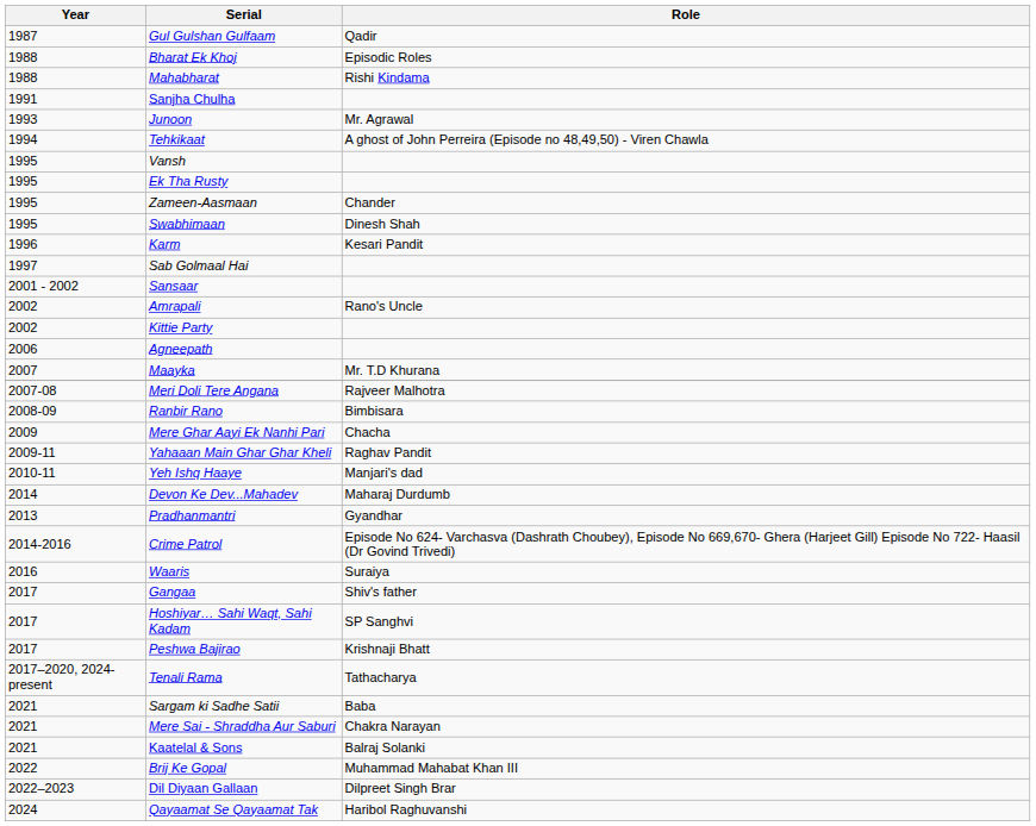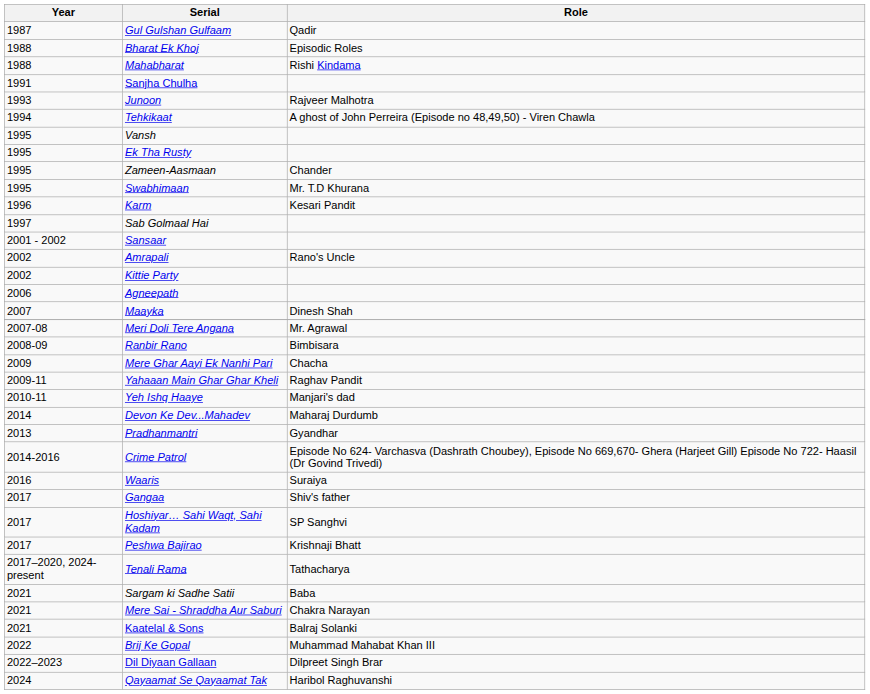 <table class="wikitable">
 <tr>
 <th>Year</th>
 <th>Serial</th>
 <th>Role</th>
 </tr>
 <tr>
 <td>1987</td>
 <td><em><a href='#'>Gul Gulshan Gulfaam</a></em></td>
 <td>Qadir</td>
 </tr>
 <tr>
 <td>1988</td>
 <td><em><a href='#'>Bharat Ek Khoj</a></em></td>
 <td>Episodic Roles</td>
 </tr>
 <tr>
 <td>1988</td>
 <td><em><a href='#'>Mahabharat</a></em></td>
 <td>Rishi <a href='#'>Kindama</a></td>
 </tr>
 <tr>
 <td>1991</td>
 <td><a href='#'>Sanjha Chulha</a></td>
 <td></td>
 </tr>
 <tr>
 <td>1993</td>
 <td><em><a href='#'>Junoon</a></em></td>
-<td>Mr. Agrawal</td>
+<td>Rajveer Malhotra</td>
 </tr>
 <tr>
 <td>1994</td>
 <td><em><a href='#'>Tehkikaat</a></em></td>
 <td>A ghost of John Perreira (Episode no 48,49,50) - Viren Chawla</td>
 </tr>
 <tr>
 <td>1995</td>
 <td><em>Vansh</em></td>
 <td></td>
 </tr>
 <tr>
 <td>1995</td>
 <td><em><a href='#'>Ek Tha Rusty</a></em></td>
 <td></td>
 </tr>
 <tr>
 <td>1995</td>
 <td><em>Zameen-Aasmaan</em></td>
 <td>Chander</td>
 </tr>
 <tr>
 <td>1995</td>
 <td><em><a href='#'>Swabhimaan</a></em></td>
-<td>Dinesh Shah</td>
+<td>Mr. T.D Khurana</td>
 </tr>
 <tr>
 <td>1996</td>
 <td><em><a href='#'>Karm</a></em></td>
 <td>Kesari Pandit</td>
 </tr>
 <tr>
 <td>1997</td>
 <td><em>Sab Golmaal Hai</em></td>
 <td></td>
 </tr>
 <tr>
 <td>2001 - 2002</td>
 <td><em><a href='#'>Sansaar</a></em></td>
 <td></td>
 </tr>
 <tr>
 <td>2002</td>
 <td><a href='#'><em>Amrapali</em></a></td>
 <td>Rano's Uncle</td>
 </tr>
 <tr>
 <td>2002</td>
 <td><em><a href='#'>Kittie Party</a></em></td>
 <td></td>
 </tr>
 <tr>
 <td>2006</td>
 <td><a href='#'><em>Agneepath</em></a></td>
 <td></td>
 </tr>
 <tr>
 <td>2007</td>
 <td><em><a href='#'>Maayka</a></em></td>
-<td>Mr. T.D Khurana</td>
+<td>Dinesh Shah</td>
 </tr>
 <tr Mr T.D Khurana>
 </tr>
 <tr>
 <td>2007-08</td>
 <td><em><a href='#'>Meri Doli Tere Angana</a></em></td>
-<td>Rajveer Malhotra</td>
+<td>Mr. Agrawal</td>
 </tr>
 <tr>
 <td>2008-09</td>
 <td><em><a href='#'>Ranbir Rano</a></em></td>
 <td>Bimbisara</td>
 </tr>
 <tr>
 <td>2009</td>
 <td><em><a href='#'>Mere Ghar Aayi Ek Nanhi Pari</a></em></td>
 <td>Chacha</td>
 </tr>
 <tr>
 <td>2009-11</td>
 <td><em><a href='#'>Yahaaan Main Ghar Ghar Kheli</a></em></td>
 <td>Raghav Pandit</td>
 </tr>
 <tr>
 <td>2010-11</td>
 <td><em><a href='#'>Yeh Ishq Haaye</a></em></td>
 <td>Manjari's dad</td>
 </tr>
 <tr>
 <td>2014</td>
 <td><em><a href='#'>Devon Ke Dev...Mahadev</a></em></td>
 <td>Maharaj Durdumb</td>
 </tr>
 <tr>
 <td>2013</td>
 <td><em><a href='#'>Pradhanmantri</a></em></td>
 <td>Gyandhar</td>
 </tr>
 <tr>
 <td>2014-2016</td>
 <td><em><a href='#'>Crime Patrol</a></em></td>
 <td>Episode No 624- Varchasva (Dashrath Choubey), Episode No 669,670- Ghera (Harjeet Gill) Episode No 722- Haasil (Dr Govind Trivedi)</td>
 </tr>
 <tr>
 <td>2016</td>
 <td><em><a href='#'>Waaris</a></em></td>
 <td>Suraiya</td>
 </tr>
 <tr>
 <td>2017</td>
 <td><em><a href='#'>Gangaa</a></em></td>
 <td>Shiv's father</td>
 </tr>
 <tr>
 <td>2017</td>
 <td><em><a href='#'>Hoshiyar… Sahi Waqt, Sahi Kadam</a></em></td>
 <td>SP Sanghvi</td>
 </tr>
 <tr>
 <td>2017</td>
 <td><em><a href='#'>Peshwa Bajirao</a></em></td>
 <td>Krishnaji Bhatt</td>
 </tr>
 <tr>
 <td>2017–2020, 2024-present</td>
 <td><em><a href='#'>Tenali Rama</a></em></td>
 <td>Tathacharya</td>
 </tr>
 <tr>
 <td>2021</td>
 <td><em>Sargam ki Sadhe Satii</em></td>
 <td>Baba</td>
 </tr>
 <tr>
 <td>2021</td>
 <td><em><a href='#'>Mere Sai - Shraddha Aur Saburi</a></em></td>
 <td>Chakra Narayan</td>
 </tr>
 <tr>
 <td>2021</td>
 <td><a href='#'>Kaatelal & Sons</a></td>
 <td>Balraj Solanki</td>
 </tr>
 <tr>
 <td>2022</td>
 <td><em><a href='#'>Brij Ke Gopal</a></em></td>
 <td>Muhammad Mahabat Khan III</td>
 </tr>
 <tr>
 <td>2022–2023</td>
 <td><a href='#'>Dil Diyaan Gallaan</a></td>
 <td>Dilpreet Singh Brar</td>
 </tr>
 <tr>
 <td>2024</td>
 <td><em><a href='#'>Qayaamat Se Qayaamat Tak</a></em></td>
 <td>Haribol Raghuvanshi</td>
 </tr>
 </table>
